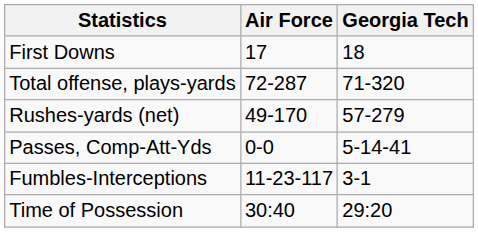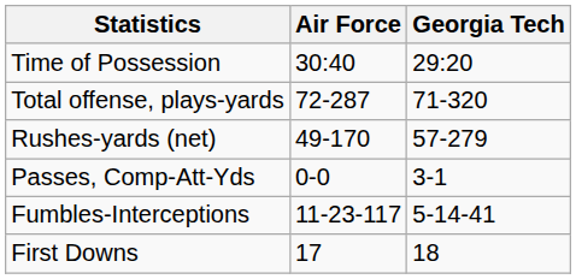 <table class="wikitable">
 <tr>
 <th>Statistics</th>
 <th>Air Force</th>
 <th>Georgia Tech</th>
 </tr>
 <tr>
-<td>First Downs</td>
-<td>17</td>
-<td>18</td>
+<td>Time of Possession</td>
+<td>30:40</td>
+<td>29:20</td>
 </tr>
 <tr>
 <td>Total offense, plays-yards</td>
 <td>72-287</td>
 <td>71-320</td>
 </tr>
 <tr>
 <td>Rushes-yards (net)</td>
 <td>49-170</td>
 <td>57-279</td>
 </tr>
 <tr>
 <td>Passes, Comp-Att-Yds</td>
 <td>0-0</td>
-<td>5-14-41</td>
+<td>3-1</td>
 </tr>
 <tr>
 <td>Fumbles-Interceptions</td>
 <td>11-23-117</td>
-<td>3-1</td>
+<td>5-14-41</td>
 </tr>
 <tr>
-<td>Time of Possession</td>
-<td>30:40</td>
-<td>29:20</td>
+<td>First Downs</td>
+<td>17</td>
+<td>18</td>
 </tr>
 </table>
